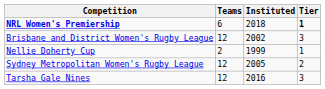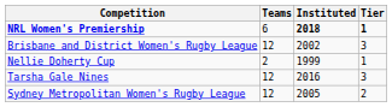 <table class="wikitable">
 <tr>
 <th>Competition</th>
 <th>Teams</th>
 <th>Instituted</th>
 <th>Tier</th>
 </tr>
 <tr>
 <td><strong><a href='#'>NRL Women's Premiership</a></strong></td>
 <td>6</td>
-<td>2018</td>
+<td><strong>2018</strong></td>
 <td><strong>1</strong></td>
 </tr>
 <tr>
 <td><a href='#'>Brisbane and District Women's Rugby League</a></td>
 <td>12</td>
 <td>2002</td>
 <td>3</td>
 </tr>
 <tr>
 <td><a href='#'>Nellie Doherty Cup</a></td>
 <td>2</td>
 <td>1999</td>
 <td>1</td>
 </tr>
 <tr>
+<td><a href='#'>Tarsha Gale Nines</a></td>
+<td>12</td>
+<td>2016</td>
+<td>3</td>
+</tr>
+<tr>
 <td><a href='#'>Sydney Metropolitan Women's Rugby League</a></td>
 <td>12</td>
 <td>2005</td>
 <td>2</td>
 </tr>
-<tr>
-<td><a href='#'>Tarsha Gale Nines</a></td>
-<td>12</td>
-<td>2016</td>
-<td>3</td>
-</tr>
 </table>
